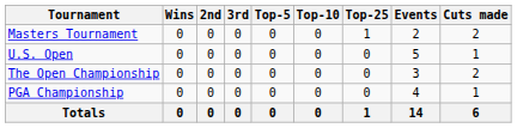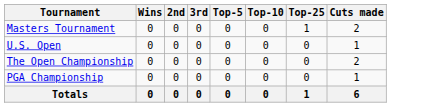 <table class=wikitable style=text-align:center>
 <tr>
 <th>Tournament</th>
 <th>Wins</th>
 <th>2nd</th>
 <th>3rd</th>
 <th>Top-5</th>
 <th>Top-10</th>
 <th>Top-25</th>
-<th>Events</th>
 <th>Cuts made</th>
 </tr>
 <tr>
 <td align=left><a href='#'>Masters Tournament</a></td>
 <td>0</td>
 <td>0</td>
 <td>0</td>
 <td>0</td>
 <td>0</td>
 <td>1</td>
 <td>2</td>
-<td>2</td>
 </tr>
 <tr>
 <td align=left><a href='#'>U.S. Open</a></td>
 <td>0</td>
 <td>0</td>
 <td>0</td>
 <td>0</td>
 <td>0</td>
 <td>0</td>
-<td>5</td>
 <td>1</td>
 </tr>
 <tr>
 <td align=left><a href='#'>The Open Championship</a></td>
 <td>0</td>
 <td>0</td>
 <td>0</td>
 <td>0</td>
 <td>0</td>
 <td>0</td>
-<td>3</td>
 <td>2</td>
 </tr>
 <tr>
 <td align=left><a href='#'>PGA Championship</a></td>
 <td>0</td>
 <td>0</td>
 <td>0</td>
 <td>0</td>
 <td>0</td>
 <td>0</td>
-<td>4</td>
 <td>1</td>
 </tr>
 <tr>
 <th>Totals</th>
 <th>0</th>
 <th>0</th>
 <th>0</th>
 <th>0</th>
 <th>0</th>
 <th>1</th>
-<th>14</th>
 <th>6</th>
 </tr>
 </table>
